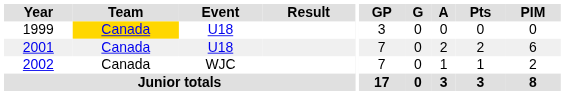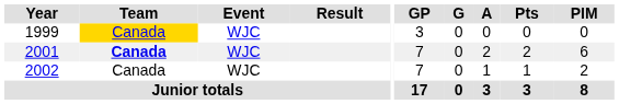 <table border="0" cellpadding="1" cellspacing="0" ID="Table3" style="text-align:center; width:40em">
 <tr ALIGN="center" bgcolor="#e0e0e0">
 <th>Year</th>
 <th>Team</th>
 <th>Event</th>
 <th>Result</th>
 <th rowspan="99" bgcolor="#ffffff"></th>
 <th>GP</th>
 <th>G</th>
 <th>A</th>
 <th>Pts</th>
 <th>PIM</th>
 </tr>
 <tr>
 <td>1999</td>
 <td style="background: gold;"><a href='#'>Canada</a></td>
-<td><a href='#'>U18</a></td>
+<td><a href='#'>WJC</a></td>
 <td></td>
 <td>3</td>
 <td>0</td>
 <td>0</td>
 <td>0</td>
 <td>0</td>
 </tr>
 <tr bgcolor="#f0f0f0">
 <td><a href='#'>2001</a></td>
-<td><a href='#'>Canada</a></td>
-<td><a href='#'>U18</a></td>
+<td><strong><a href='#'>Canada</a></strong></td>
+<td><a href='#'>WJC</a></td>
 <td></td>
 <td>7</td>
 <td>0</td>
 <td>2</td>
 <td>2</td>
 <td>6</td>
 </tr>
 <tr>
 <td><a href='#'>2002</a></td>
 <td>Canada</td>
 <td>WJC</td>
 <td></td>
 <td>7</td>
 <td>0</td>
 <td>1</td>
 <td>1</td>
 <td>2</td>
 </tr>
 <tr bgcolor="#e0e0e0">
 <th colspan=4>Junior totals</th>
 <th>17</th>
 <th>0</th>
 <th>3</th>
 <th>3</th>
 <th>8</th>
 </tr>
 </table>
